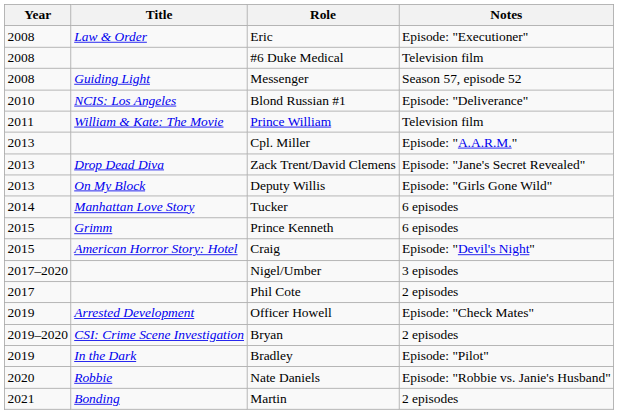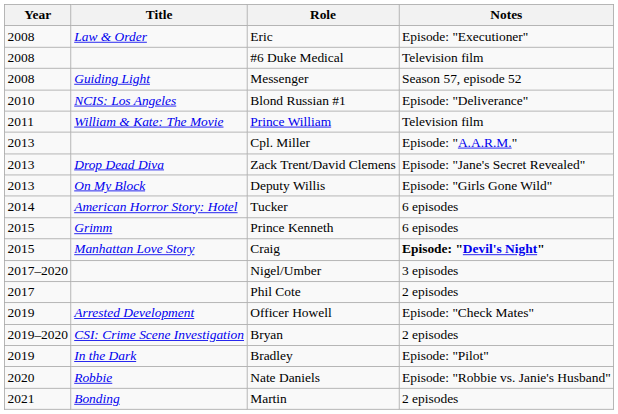 <table class="wikitable sortable">
 <tr>
 <th>Year</th>
 <th>Title</th>
 <th>Role</th>
 <th class="unsortable">Notes</th>
 </tr>
 <tr>
 <td>2008</td>
 <td><em><a href='#'>Law & Order</a></em></td>
 <td>Eric</td>
 <td>Episode: "Executioner"</td>
 </tr>
 <tr>
 <td>2008</td>
 <td><em></em></td>
 <td>#6 Duke Medical</td>
 <td>Television film</td>
 </tr>
 <tr>
 <td>2008</td>
 <td><em><a href='#'>Guiding Light</a></em></td>
 <td>Messenger</td>
 <td>Season 57, episode 52</td>
 </tr>
 <tr>
 <td>2010</td>
 <td><em><a href='#'>NCIS: Los Angeles</a></em></td>
 <td>Blond Russian #1</td>
 <td>Episode: "Deliverance"</td>
 </tr>
 <tr>
 <td>2011</td>
 <td><em><a href='#'>William & Kate: The Movie</a></em></td>
 <td><a href='#'>Prince William</a></td>
 <td>Television film</td>
 </tr>
 <tr>
 <td>2013</td>
 <td><em></em></td>
 <td>Cpl. Miller</td>
 <td>Episode: "<a href='#'>A.A.R.M.</a>"</td>
 </tr>
 <tr>
 <td>2013</td>
 <td><em><a href='#'>Drop Dead Diva</a></em></td>
 <td>Zack Trent/David Clemens</td>
 <td>Episode: "Jane's Secret Revealed"</td>
 </tr>
 <tr>
 <td>2013</td>
 <td><em><a href='#'>On My Block</a></em></td>
 <td>Deputy Willis</td>
 <td>Episode: "Girls Gone Wild"</td>
 </tr>
 <tr>
 <td>2014</td>
-<td><em><a href='#'>Manhattan Love Story</a></em></td>
+<td><em><a href='#'>American Horror Story: Hotel</a></em></td>
 <td>Tucker</td>
 <td>6 episodes</td>
 </tr>
 <tr>
 <td>2015</td>
 <td><em><a href='#'>Grimm</a></em></td>
 <td>Prince Kenneth</td>
 <td>6 episodes</td>
 </tr>
 <tr>
 <td>2015</td>
-<td><em><a href='#'>American Horror Story: Hotel</a></em></td>
+<td><em><a href='#'>Manhattan Love Story</a></em></td>
 <td>Craig</td>
-<td>Episode: "<a href='#'>Devil's Night</a>"</td>
+<td><strong>Episode: "<a href='#'>Devil's Night</a>"</strong></td>
 </tr>
 <tr>
 <td>2017–2020</td>
 <td><em></em></td>
 <td>Nigel/Umber</td>
 <td>3 episodes</td>
 </tr>
 <tr>
 <td>2017</td>
 <td><em></em></td>
 <td>Phil Cote</td>
 <td>2 episodes</td>
 </tr>
 <tr>
 <td>2019</td>
 <td><em><a href='#'>Arrested Development</a></em></td>
 <td>Officer Howell</td>
 <td>Episode: "Check Mates"</td>
 </tr>
 <tr>
 <td>2019–2020</td>
 <td><em><a href='#'>CSI: Crime Scene Investigation</a></em></td>
 <td>Bryan</td>
 <td>2 episodes</td>
 </tr>
 <tr>
 <td>2019</td>
 <td><em><a href='#'>In the Dark</a></em></td>
 <td>Bradley</td>
 <td>Episode: "Pilot"</td>
 </tr>
 <tr>
 <td>2020</td>
 <td><em><a href='#'>Robbie</a></em></td>
 <td>Nate Daniels</td>
 <td>Episode: "Robbie vs. Janie's Husband"</td>
 </tr>
 <tr>
 <td>2021</td>
 <td><em><a href='#'>Bonding</a></em></td>
 <td>Martin</td>
 <td>2 episodes</td>
 </tr>
 </table>
